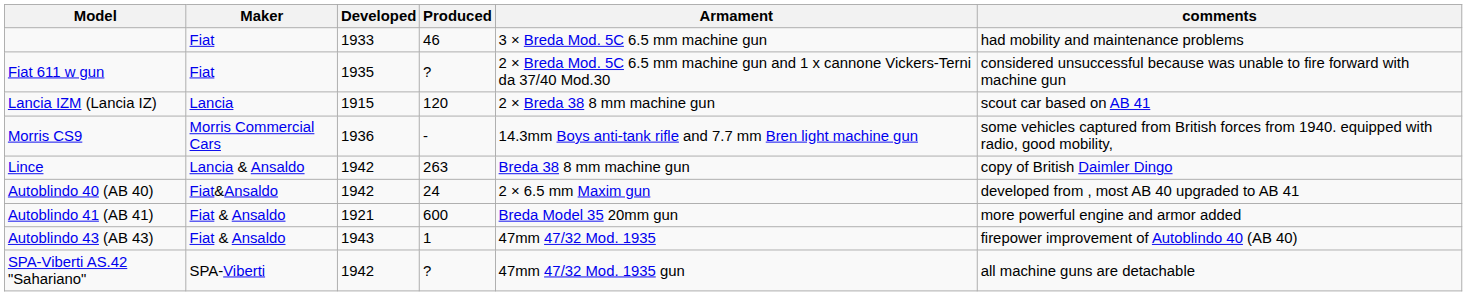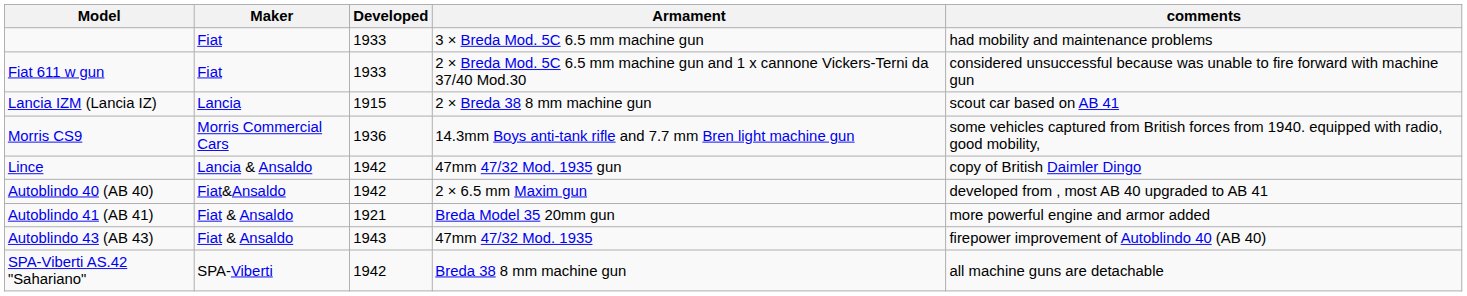 <table class="wikitable sortable">
 <tr>
 <th>Model</th>
 <th>Maker</th>
 <th>Developed</th>
-<th>Produced</th>
 <th>Armament</th>
 <th>comments</th>
 </tr>
 <tr>
 <td></td>
 <td><a href='#'>Fiat</a></td>
 <td>1933</td>
-<td>46</td>
 <td>3 × <a href='#'>Breda Mod. 5C</a> 6.5 mm machine gun</td>
 <td>had mobility and maintenance problems</td>
 </tr>
 <tr>
 <td><a href='#'>Fiat 611 w gun</a></td>
 <td><a href='#'>Fiat</a></td>
-<td>1935</td>
-<td>?</td>
+<td>1933</td>
 <td>2 × <a href='#'>Breda Mod. 5C</a> 6.5 mm machine gun and 1 x cannone Vickers-Terni da 37/40 Mod.30</td>
 <td>considered unsuccessful because was unable to fire forward with machine gun</td>
 </tr>
 <tr>
 <td><a href='#'>Lancia IZM</a> (Lancia IZ)</td>
 <td><a href='#'>Lancia</a></td>
 <td>1915</td>
-<td>120</td>
 <td>2 × <a href='#'>Breda 38</a> 8 mm machine gun</td>
 <td>scout car based on <a href='#'>AB 41</a></td>
 </tr>
 <tr>
 <td><a href='#'>Morris CS9</a></td>
 <td><a href='#'>Morris Commercial Cars</a></td>
 <td>1936</td>
-<td>-</td>
 <td>14.3mm <a href='#'>Boys anti-tank rifle</a> and 7.7 mm <a href='#'>Bren light machine gun</a></td>
 <td>some vehicles captured from British forces from  1940. equipped with radio, good mobility,</td>
 </tr>
 <tr>
 <td><a href='#'>Lince</a></td>
 <td><a href='#'>Lancia</a> & <a href='#'>Ansaldo</a></td>
 <td>1942</td>
-<td>263</td>
-<td><a href='#'>Breda 38</a> 8 mm machine gun</td>
+<td>47mm <a href='#'>47/32 Mod. 1935</a> gun</td>
 <td>copy of British <a href='#'>Daimler Dingo</a></td>
 </tr>
 <tr>
 <td><a href='#'>Autoblindo 40</a> (AB 40)</td>
 <td><a href='#'>Fiat</a>&<a href='#'>Ansaldo</a></td>
 <td>1942</td>
-<td>24</td>
 <td>2 × 6.5 mm <a href='#'>Maxim gun</a></td>
 <td>developed from , most AB 40 upgraded to AB 41</td>
 </tr>
 <tr>
 <td><a href='#'>Autoblindo 41</a> (AB 41)</td>
 <td><a href='#'>Fiat</a> & <a href='#'>Ansaldo</a></td>
 <td>1921</td>
-<td>600</td>
 <td><a href='#'>Breda Model 35</a> 20mm gun</td>
 <td>more powerful engine and armor added</td>
 </tr>
 <tr>
 <td><a href='#'>Autoblindo 43</a> (AB 43)</td>
 <td><a href='#'>Fiat</a> & <a href='#'>Ansaldo</a></td>
 <td>1943</td>
-<td>1</td>
 <td>47mm <a href='#'>47/32 Mod. 1935</a></td>
 <td>firepower improvement of <a href='#'>Autoblindo 40</a> (AB 40)</td>
 </tr>
 <tr>
 <td><a href='#'>SPA-Viberti AS.42</a> "Sahariano"</td>
 <td>SPA-<a href='#'>Viberti</a></td>
 <td>1942</td>
-<td>?</td>
-<td>47mm <a href='#'>47/32 Mod. 1935</a> gun</td>
+<td><a href='#'>Breda 38</a> 8 mm machine gun</td>
 <td>all machine guns are detachable</td>
 </tr>
 </table>
